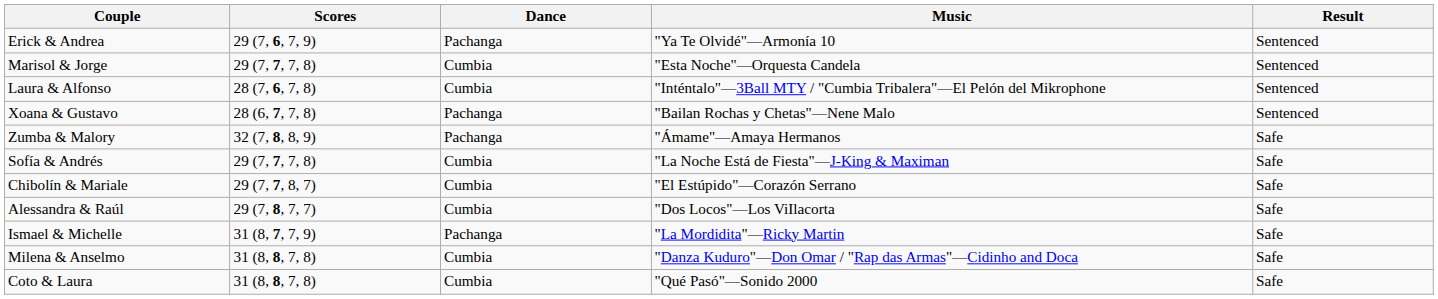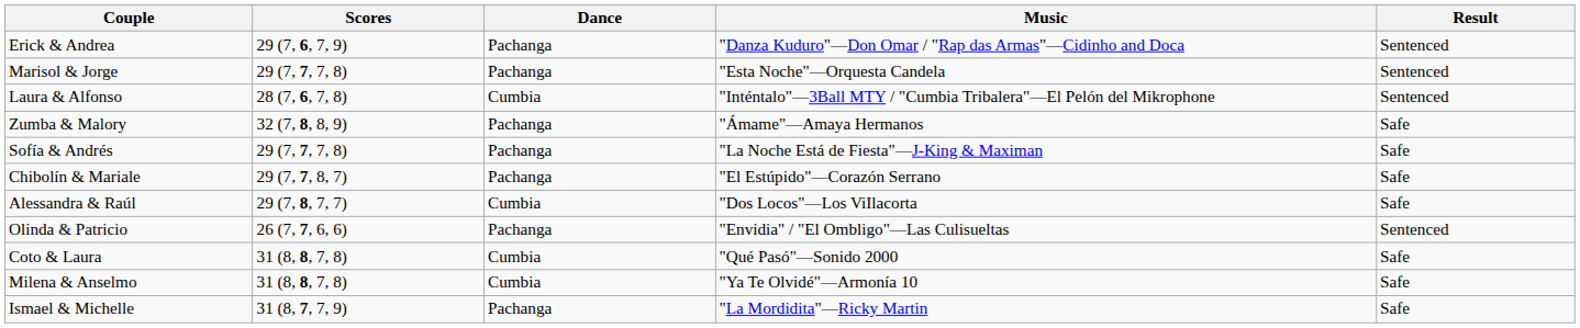 <table class="wikitable sortable" style="width:95%; white-space:nowrap">
 <tr>
 <th style="width:15%;">Couple</th>
 <th style="width:14%;">Scores</th>
 <th style="width:14%;">Dance</th>
 <th style="width:40%;">Music</th>
 <th style="width:12%;">Result</th>
 </tr>
 <tr>
 <td>Erick & Andrea</td>
 <td>29 (7, <strong>6</strong>, 7, 9)</td>
 <td>Pachanga</td>
-<td>"Ya Te Olvidé"—Armonía 10</td>
+<td>"<a href='#'>Danza Kuduro</a>"—<a href='#'>Don Omar</a> / "<a href='#'>Rap das Armas</a>"—<a href='#'>Cidinho and Doca</a></td>
 <td>Sentenced</td>
 </tr>
 <tr>
 <td>Marisol & Jorge</td>
 <td>29 (7, <strong>7</strong>, 7, 8)</td>
-<td>Cumbia</td>
+<td>Pachanga</td>
 <td>"Esta Noche"—Orquesta Candela</td>
 <td>Sentenced</td>
 </tr>
 <tr>
 <td>Laura & Alfonso</td>
 <td>28 (7, <strong>6</strong>, 7, 8)</td>
 <td>Cumbia</td>
 <td>"Inténtalo"—<a href='#'>3Ball MTY</a> / "Cumbia Tribalera"—El Pelón del Mikrophone</td>
-<td>Sentenced</td>
-</tr>
-<tr>
-<td>Xoana & Gustavo</td>
-<td>28 (6, <strong>7</strong>, 7, 8)</td>
-<td>Pachanga</td>
-<td>"Bailan Rochas y Chetas"—Nene Malo</td>
 <td>Sentenced</td>
 </tr>
 <tr>
 <td>Zumba & Malory</td>
 <td>32 (7, <strong>8</strong>, 8, 9)</td>
 <td>Pachanga</td>
 <td>"Ámame"—Amaya Hermanos</td>
 <td>Safe</td>
 </tr>
 <tr>
 <td>Sofía & Andrés</td>
 <td>29 (7, <strong>7</strong>, 7, 8)</td>
-<td>Cumbia</td>
+<td>Pachanga</td>
 <td>"La Noche Está de Fiesta"—<a href='#'>J-King & Maximan</a></td>
 <td>Safe</td>
 </tr>
 <tr>
 <td>Chibolín & Mariale</td>
 <td>29 (7, <strong>7</strong>, 8, 7)</td>
-<td>Cumbia</td>
+<td>Pachanga</td>
 <td>"El Estúpido"—Corazón Serrano</td>
 <td>Safe</td>
 </tr>
 <tr>
 <td>Alessandra & Raúl</td>
 <td>29 (7, <strong>8</strong>, 7, 7)</td>
 <td>Cumbia</td>
 <td>"Dos Locos"—Los ViIlacorta</td>
 <td>Safe</td>
 </tr>
 <tr>
-<td>Ismael & Michelle</td>
-<td>31 (8, <strong>7</strong>, 7, 9)</td>
+<td>Olinda & Patricio</td>
+<td>26 (7, <strong>7</strong>, 6, 6)</td>
 <td>Pachanga</td>
-<td>"<a href='#'>La Mordidita</a>"—<a href='#'>Ricky Martin</a></td>
-<td>Safe</td>
-</tr>
-<tr>
-<td>Milena & Anselmo</td>
-<td>31 (8, <strong>8</strong>, 7, 8)</td>
-<td>Cumbia</td>
-<td>"<a href='#'>Danza Kuduro</a>"—<a href='#'>Don Omar</a> / "<a href='#'>Rap das Armas</a>"—<a href='#'>Cidinho and Doca</a></td>
-<td>Safe</td>
+<td>"Envidia" / "El Ombligo"—Las Culisueltas</td>
+<td>Sentenced</td>
 </tr>
 <tr>
 <td>Coto & Laura</td>
 <td>31 (8, <strong>8</strong>, 7, 8)</td>
 <td>Cumbia</td>
 <td>"Qué Pasó"—Sonido 2000</td>
 <td>Safe</td>
 </tr>
+<tr>
+<td>Milena & Anselmo</td>
+<td>31 (8, <strong>8</strong>, 7, 8)</td>
+<td>Cumbia</td>
+<td>"Ya Te Olvidé"—Armonía 10</td>
+<td>Safe</td>
+</tr>
+<tr>
+<td>Ismael & Michelle</td>
+<td>31 (8, <strong>7</strong>, 7, 9)</td>
+<td>Pachanga</td>
+<td>"<a href='#'>La Mordidita</a>"—<a href='#'>Ricky Martin</a></td>
+<td>Safe</td>
+</tr>
 </table>
